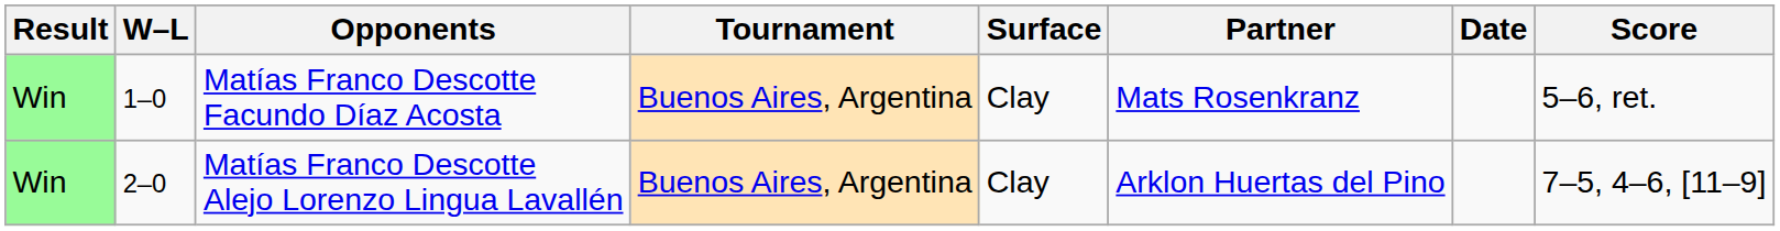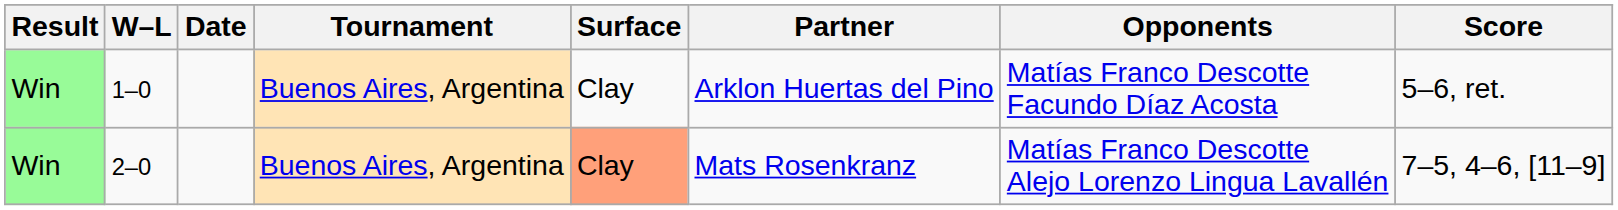 <table class="sortable wikitable">
 <tr>
 <th>Result</th>
 <th class="unsortable">W–L</th>
-<th>Opponents</th>
+<th>Date</th>
 <th>Tournament</th>
 <th>Surface</th>
 <th>Partner</th>
-<th>Date</th>
+<th>Opponents</th>
 <th class="unsortable">Score</th>
 </tr>
 <tr>
 <td style="background:#98FB98">Win</td>
 <td><small>1–0</small></td>
-<td> <a href='#'>Matías Franco Descotte</a><br> <a href='#'>Facundo Díaz Acosta</a></td>
+<td><a href='#'></a></td>
 <td bgcolor=moccasin><a href='#'>Buenos Aires</a>, Argentina</td>
 <td>Clay</td>
-<td> <a href='#'>Mats Rosenkranz</a></td>
-<td><a href='#'></a></td>
+<td> <a href='#'>Arklon Huertas del Pino</a></td>
+<td> <a href='#'>Matías Franco Descotte</a><br> <a href='#'>Facundo Díaz Acosta</a></td>
 <td>5–6, ret.</td>
 </tr>
 <tr>
 <td style="background:#98FB98">Win</td>
 <td><small>2–0</small></td>
+<td><a href='#'></a></td>
+<td bgcolor=moccasin><a href='#'>Buenos Aires</a>, Argentina</td>
+<td style="background: lightsalmon;">Clay</td>
+<td> <a href='#'>Mats Rosenkranz</a></td>
 <td> <a href='#'>Matías Franco Descotte</a><br> <a href='#'>Alejo Lorenzo Lingua Lavallén</a></td>
-<td bgcolor=moccasin><a href='#'>Buenos Aires</a>, Argentina</td>
-<td>Clay</td>
-<td> <a href='#'>Arklon Huertas del Pino</a></td>
-<td><a href='#'></a></td>
 <td>7–5, 4–6, [11–9]</td>
 </tr>
 </table>
